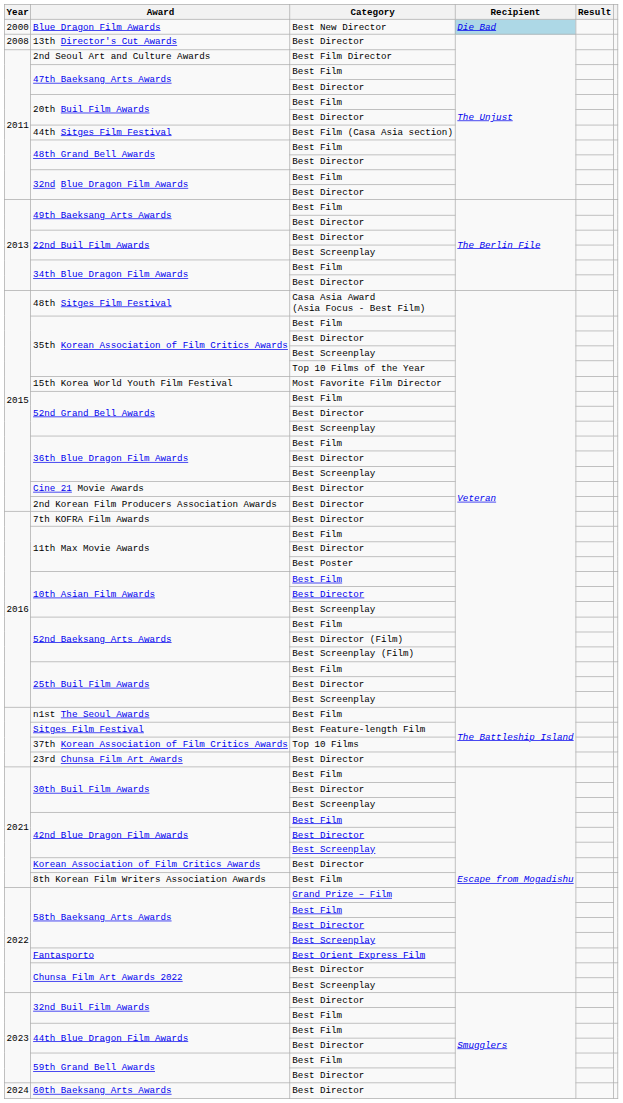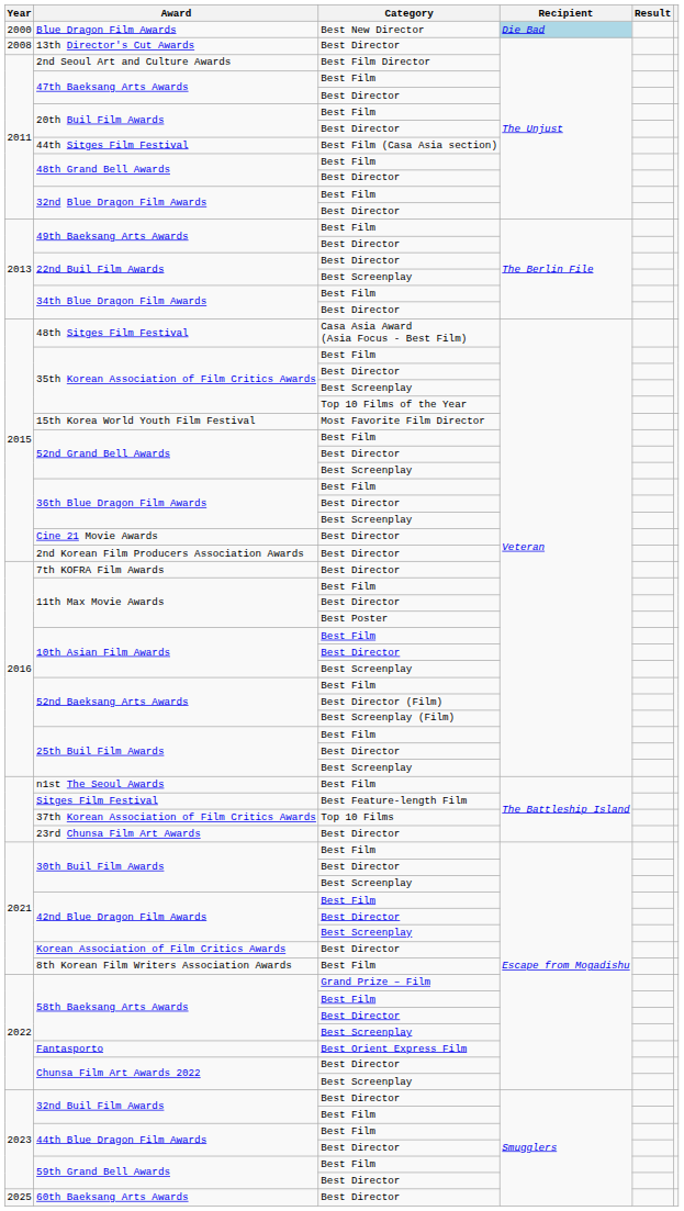 <table class="wikitable plainrowheaders sortable">
 <tr>
 <th>Year</th>
 <th>Award</th>
 <th>Category</th>
 <th>Recipient</th>
 <th>Result</th>
 <th scope="col" class="unsortable"></th>
 </tr>
 <tr>
 <td>2000</td>
 <td><a href='#'>Blue Dragon Film Awards</a></td>
 <td>Best New Director</td>
 <td style="background: lightblue;"><em><a href='#'>Die Bad</a></em></td>
 <td></td>
 <td style="text-align:center"></td>
 </tr>
 <tr>
 <td>2008</td>
 <td>13th <a href='#'>Director's Cut Awards</a></td>
 <td>Best Director</td>
 <td rowspan="11"><em><a href='#'>The Unjust</a></em></td>
 <td></td>
 <td style="text-align:center"></td>
 </tr>
 <tr>
 <td rowspan="10">2011</td>
 <td>2nd Seoul Art and Culture Awards</td>
 <td>Best Film Director</td>
 <td></td>
 <td style="text-align:center"></td>
 </tr>
 <tr>
 <td rowspan=2><a href='#'>47th Baeksang Arts Awards</a></td>
 <td>Best Film</td>
 <td></td>
 <td rowspan="2" style="text-align:center"></td>
 </tr>
 <tr>
 <td>Best Director</td>
 <td></td>
 </tr>
 <tr>
 <td rowspan="2">20th <a href='#'>Buil Film Awards</a></td>
 <td>Best Film</td>
 <td></td>
 <td rowspan="2" style="text-align:center"></td>
 </tr>
 <tr>
 <td>Best Director</td>
 <td></td>
 </tr>
 <tr>
 <td>44th <a href='#'>Sitges Film Festival</a></td>
 <td>Best Film (Casa Asia section)</td>
 <td></td>
 <td style="text-align:center"></td>
 </tr>
 <tr>
 <td rowspan="2"><a href='#'>48th Grand Bell Awards</a></td>
 <td>Best Film</td>
 <td></td>
 <td rowspan="2" style="text-align:center"></td>
 </tr>
 <tr>
 <td>Best Director</td>
 <td></td>
 </tr>
 <tr>
 <td rowspan="2"><a href='#'>32nd</a> <a href='#'>Blue Dragon Film Awards</a></td>
 <td>Best Film</td>
 <td></td>
 <td rowspan="2" style="text-align:center"></td>
 </tr>
 <tr>
 <td>Best Director</td>
 <td></td>
 </tr>
 <tr>
 <td rowspan="6">2013</td>
 <td rowspan="2"><a href='#'>49th Baeksang Arts Awards</a></td>
 <td>Best Film</td>
 <td rowspan="6"><em><a href='#'>The Berlin File</a></em></td>
 <td></td>
 <td rowspan="2" style="text-align:center"></td>
 </tr>
 <tr>
 <td>Best Director</td>
 <td></td>
 </tr>
 <tr>
 <td rowspan="2"><a href='#'>22nd Buil Film Awards</a></td>
 <td>Best Director</td>
 <td></td>
 <td rowspan="2" style="text-align:center"></td>
 </tr>
 <tr>
 <td>Best Screenplay</td>
 <td></td>
 </tr>
 <tr>
 <td rowspan="2"><a href='#'>34th Blue Dragon Film Awards</a></td>
 <td>Best Film</td>
 <td></td>
 <td rowspan="2" style="text-align:center"></td>
 </tr>
 <tr>
 <td>Best Director</td>
 <td></td>
 </tr>
 <tr>
 <td rowspan="14">2015</td>
 <td>48th <a href='#'>Sitges Film Festival</a></td>
 <td>Casa Asia Award <br> (Asia Focus - Best Film)</td>
 <td rowspan="27"><em><a href='#'>Veteran</a></em></td>
 <td></td>
 <td style="text-align:center"></td>
 </tr>
 <tr>
 <td rowspan="4">35th <a href='#'>Korean Association of Film Critics Awards</a></td>
 <td>Best Film</td>
 <td></td>
 <td rowspan="4" style="text-align:center"></td>
 </tr>
 <tr>
 <td>Best Director</td>
 <td></td>
 </tr>
 <tr>
 <td>Best Screenplay</td>
 <td></td>
 </tr>
 <tr>
 <td>Top 10 Films of the Year</td>
 <td></td>
 </tr>
 <tr>
 <td>15th Korea World Youth Film Festival</td>
 <td>Most Favorite Film Director</td>
 <td></td>
 <td></td>
 </tr>
 <tr>
 <td rowspan="3"><a href='#'>52nd Grand Bell Awards</a></td>
 <td>Best Film</td>
 <td></td>
 <td rowspan="3" style="text-align:center"></td>
 </tr>
 <tr>
 <td>Best Director</td>
 <td></td>
 </tr>
 <tr>
 <td>Best Screenplay</td>
 <td></td>
 </tr>
 <tr>
 <td rowspan="3"><a href='#'>36th Blue Dragon Film Awards</a></td>
 <td>Best Film</td>
 <td></td>
 <td rowspan="3" style="text-align:center"></td>
 </tr>
 <tr>
 <td>Best Director</td>
 <td></td>
 </tr>
 <tr>
 <td>Best Screenplay</td>
 <td></td>
 </tr>
 <tr>
 <td><a href='#'>Cine 21</a> Movie Awards</td>
 <td>Best Director</td>
 <td></td>
 <td></td>
 </tr>
 <tr>
 <td>2nd Korean Film Producers Association Awards</td>
 <td>Best Director</td>
 <td></td>
 <td style="text-align:center"></td>
 </tr>
 <tr>
 <td rowspan="13">2016</td>
 <td>7th KOFRA Film Awards</td>
 <td>Best Director</td>
 <td></td>
 <td style="text-align:center"></td>
 </tr>
 <tr>
 <td rowspan="3">11th Max Movie Awards</td>
 <td>Best Film</td>
 <td></td>
 <td rowspan="3" style="text-align:center"></td>
 </tr>
 <tr>
 <td>Best Director</td>
 <td></td>
 </tr>
 <tr>
 <td>Best Poster</td>
 <td></td>
 </tr>
 <tr>
 <td rowspan="3"><a href='#'>10th Asian Film Awards</a></td>
 <td><a href='#'>Best Film</a></td>
 <td></td>
 <td rowspan="3" style="text-align:center"></td>
 </tr>
 <tr>
 <td><a href='#'>Best Director</a></td>
 <td></td>
 </tr>
 <tr>
 <td>Best Screenplay</td>
 <td></td>
 </tr>
 <tr>
 <td rowspan=3><a href='#'>52nd Baeksang Arts Awards</a></td>
 <td>Best Film</td>
 <td></td>
 <td rowspan="3" style="text-align:center"></td>
 </tr>
 <tr>
 <td>Best Director (Film)</td>
 <td></td>
 </tr>
 <tr>
 <td>Best Screenplay (Film)</td>
 <td></td>
 </tr>
 <tr>
 <td rowspan="3"><a href='#'>25th Buil Film Awards</a></td>
 <td>Best Film</td>
 <td></td>
 <td rowspan="3" style="text-align:center"></td>
 </tr>
 <tr>
 <td>Best Director</td>
 <td></td>
 </tr>
 <tr>
 <td>Best Screenplay</td>
 <td></td>
 </tr>
 <tr>
 <td rowspan="4"></td>
 <td>n1st <a href='#'>The Seoul Awards</a></td>
 <td>Best Film</td>
 <td rowspan="4"><em><a href='#'>The Battleship Island</a></em></td>
 <td></td>
 <td style="text-align:center"></td>
 </tr>
 <tr>
 <td><a href='#'>Sitges Film Festival</a></td>
 <td>Best Feature-length Film</td>
 <td></td>
 <td style="text-align:center"></td>
 </tr>
 <tr>
 <td>37th <a href='#'>Korean Association of Film Critics Awards</a></td>
 <td>Top 10 Films</td>
 <td></td>
 <td style="text-align:center"></td>
 </tr>
 <tr>
 <td>23rd <a href='#'>Chunsa Film Art Awards</a></td>
 <td>Best Director</td>
 <td></td>
 <td style="text-align:center"></td>
 </tr>
 <tr>
 <td rowspan="8">2021</td>
 <td rowspan="3"><a href='#'>30th Buil Film Awards</a></td>
 <td>Best Film</td>
 <td rowspan="15"><em><a href='#'>Escape from Mogadishu</a></em></td>
 <td></td>
 <td rowspan="3" style="text-align:center"></td>
 </tr>
 <tr>
 <td>Best Director</td>
 <td></td>
 </tr>
 <tr>
 <td>Best Screenplay</td>
 <td></td>
 </tr>
 <tr>
 <td rowspan="3"><a href='#'>42nd Blue Dragon Film Awards</a></td>
 <td><a href='#'>Best Film</a></td>
 <td></td>
 <td rowspan="3" style="text-align:center"></td>
 </tr>
 <tr>
 <td><a href='#'>Best Director</a></td>
 <td></td>
 </tr>
 <tr>
 <td><a href='#'>Best Screenplay</a></td>
 <td></td>
 </tr>
 <tr>
 <td><a href='#'>Korean Association of Film Critics Awards</a></td>
 <td>Best Director</td>
 <td></td>
 <td style="text-align:center"></td>
 </tr>
 <tr>
 <td>8th Korean Film Writers Association Awards</td>
 <td>Best Film</td>
 <td></td>
 <td style="text-align:center"></td>
 </tr>
 <tr>
 <td rowspan="7">2022</td>
 <td rowspan="4"><a href='#'>58th Baeksang Arts Awards</a></td>
 <td><a href='#'>Grand Prize – Film</a></td>
 <td></td>
 <td rowspan="4" style="text-align:center"></td>
 </tr>
 <tr>
 <td><a href='#'>Best Film</a></td>
 <td></td>
 </tr>
 <tr>
 <td><a href='#'>Best Director</a></td>
 <td></td>
 </tr>
 <tr>
 <td><a href='#'>Best Screenplay</a></td>
 <td></td>
 </tr>
 <tr>
 <td><a href='#'>Fantasporto</a></td>
 <td><a href='#'>Best Orient Express Film</a></td>
 <td></td>
 <td style="text-align:center"></td>
 </tr>
 <tr>
 <td rowspan="2"><a href='#'>Chunsa Film Art Awards 2022</a></td>
 <td>Best Director</td>
 <td></td>
 <td rowspan="2" style="text-align:center"></td>
 </tr>
 <tr>
 <td>Best Screenplay</td>
 <td></td>
 </tr>
 <tr>
 <td rowspan="6">2023</td>
 <td rowspan="2"><a href='#'>32nd Buil Film Awards</a></td>
 <td>Best Director</td>
 <td rowspan="7"><em><a href='#'>Smugglers</a></em></td>
 <td></td>
 <td rowspan="2" style="text-align:center"></td>
 </tr>
 <tr>
 <td>Best Film</td>
 <td></td>
 </tr>
 <tr>
 <td rowspan="2"><a href='#'>44th Blue Dragon Film Awards</a></td>
 <td>Best Film</td>
 <td></td>
 <td rowspan="2" style="text-align:center"></td>
 </tr>
 <tr>
 <td>Best Director</td>
 <td></td>
 </tr>
 <tr>
 <td rowspan="2"><a href='#'>59th Grand Bell Awards</a></td>
 <td>Best Film</td>
 <td></td>
 <td rowspan="2" style="text-align:center"></td>
 </tr>
 <tr>
 <td>Best Director</td>
 <td></td>
 </tr>
 <tr>
-<td>2024</td>
+<td>2025</td>
 <td><a href='#'>60th Baeksang Arts Awards</a></td>
 <td>Best Director</td>
 <td></td>
 <td style="text-align:center"></td>
 </tr>
 </table>
